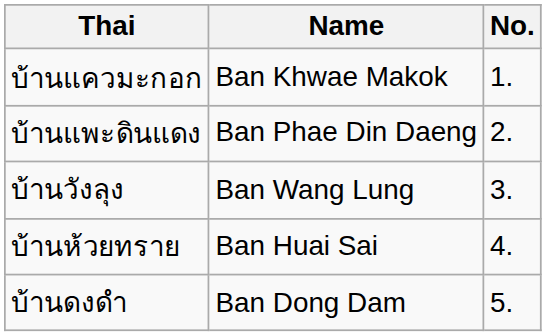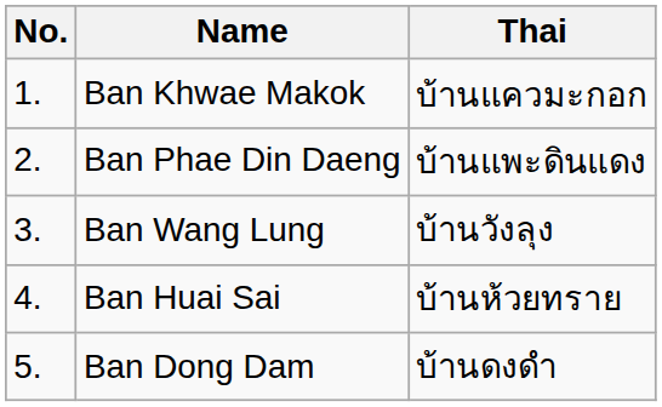 <table class="wikitable sortable">
 <tr>
+<th>No.</th>
+<th>Name</th>
 <th>Thai</th>
-<th>Name</th>
-<th>No.</th>
 </tr>
 <tr>
+<td>1.</td>
+<td>Ban Khwae Makok</td>
 <td>บ้านแควมะกอก</td>
-<td>Ban Khwae Makok</td>
-<td>1.</td>
 </tr>
 <tr>
+<td>2.</td>
+<td>Ban Phae Din Daeng</td>
 <td>บ้านแพะดินแดง</td>
-<td>Ban Phae Din Daeng</td>
-<td>2.</td>
 </tr>
 <tr>
+<td>3.</td>
+<td>Ban Wang Lung</td>
 <td>บ้านวังลุง</td>
-<td>Ban Wang Lung</td>
-<td>3.</td>
 </tr>
 <tr>
+<td>4.</td>
+<td>Ban Huai Sai</td>
 <td>บ้านห้วยทราย</td>
-<td>Ban Huai Sai</td>
-<td>4.</td>
 </tr>
 <tr>
+<td>5.</td>
+<td>Ban Dong Dam</td>
 <td>บ้านดงดำ</td>
-<td>Ban Dong Dam</td>
-<td>5.</td>
 </tr>
 </table>
